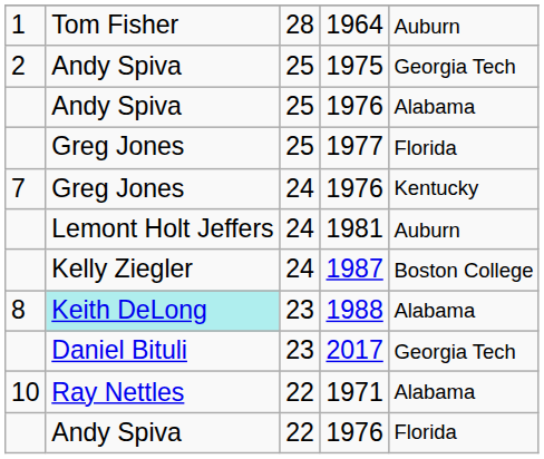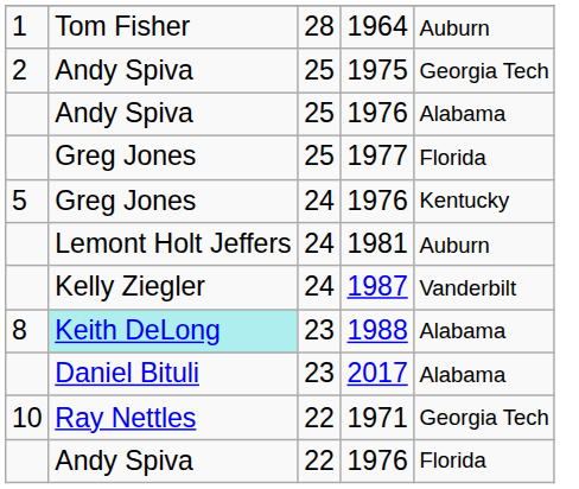 <table class="wikitable">
 <tr>
 </tr>
 <tr>
 <td>1</td>
 <td>Tom Fisher</td>
 <td>28</td>
 <td>1964</td>
 <td style="font-size:80%;">Auburn</td>
 </tr>
 <tr>
 <td>2</td>
 <td>Andy Spiva</td>
 <td>25</td>
 <td>1975</td>
 <td style="font-size:80%;">Georgia Tech</td>
 </tr>
 <tr>
 <td></td>
 <td>Andy Spiva</td>
 <td>25</td>
 <td>1976</td>
 <td style="font-size:80%;">Alabama</td>
 </tr>
 <tr>
 <td></td>
 <td>Greg Jones</td>
 <td>25</td>
 <td>1977</td>
 <td style="font-size:80%;">Florida</td>
 </tr>
 <tr>
-<td>7</td>
+<td>5</td>
 <td>Greg Jones</td>
 <td>24</td>
 <td>1976</td>
 <td style="font-size:80%;">Kentucky</td>
 </tr>
 <tr>
 <td></td>
 <td>Lemont Holt Jeffers</td>
 <td>24</td>
 <td>1981</td>
 <td style="font-size:80%;">Auburn</td>
 </tr>
 <tr>
 <td></td>
 <td>Kelly Ziegler</td>
 <td>24</td>
 <td><a href='#'>1987</a></td>
-<td style="font-size:80%;">Boston College</td>
+<td style="font-size:80%;">Vanderbilt</td>
 </tr>
 <tr>
 <td>8</td>
 <td style="background: paleturquoise;"><a href='#'>Keith DeLong</a></td>
 <td>23</td>
 <td><a href='#'>1988</a></td>
 <td style="font-size:80%;">Alabama</td>
 </tr>
 <tr>
 <td></td>
 <td><a href='#'>Daniel Bituli</a></td>
 <td>23</td>
 <td><a href='#'>2017</a></td>
-<td style="font-size:80%;">Georgia Tech</td>
+<td style="font-size:80%;">Alabama</td>
 </tr>
 <tr>
 <td>10</td>
 <td><a href='#'>Ray Nettles</a></td>
 <td>22</td>
 <td>1971</td>
-<td style="font-size:80%;">Alabama</td>
+<td style="font-size:80%;">Georgia Tech</td>
 </tr>
 <tr>
 <td></td>
 <td>Andy Spiva</td>
 <td>22</td>
 <td>1976</td>
 <td style="font-size:80%;">Florida</td>
 </tr>
 </table>
